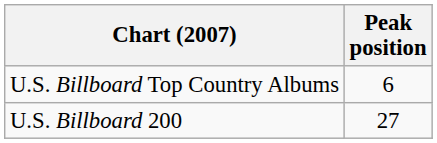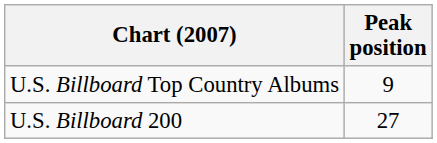 <table class="wikitable">
 <tr>
 <th>Chart (2007)</th>
 <th>Peak<br>position</th>
 </tr>
 <tr>
 <td>U.S. <em>Billboard</em> Top Country Albums</td>
-<td align="center">6</td>
+<td align="center">9</td>
 </tr>
 <tr>
 <td>U.S. <em>Billboard</em> 200</td>
 <td align="center">27</td>
 </tr>
 </table>
